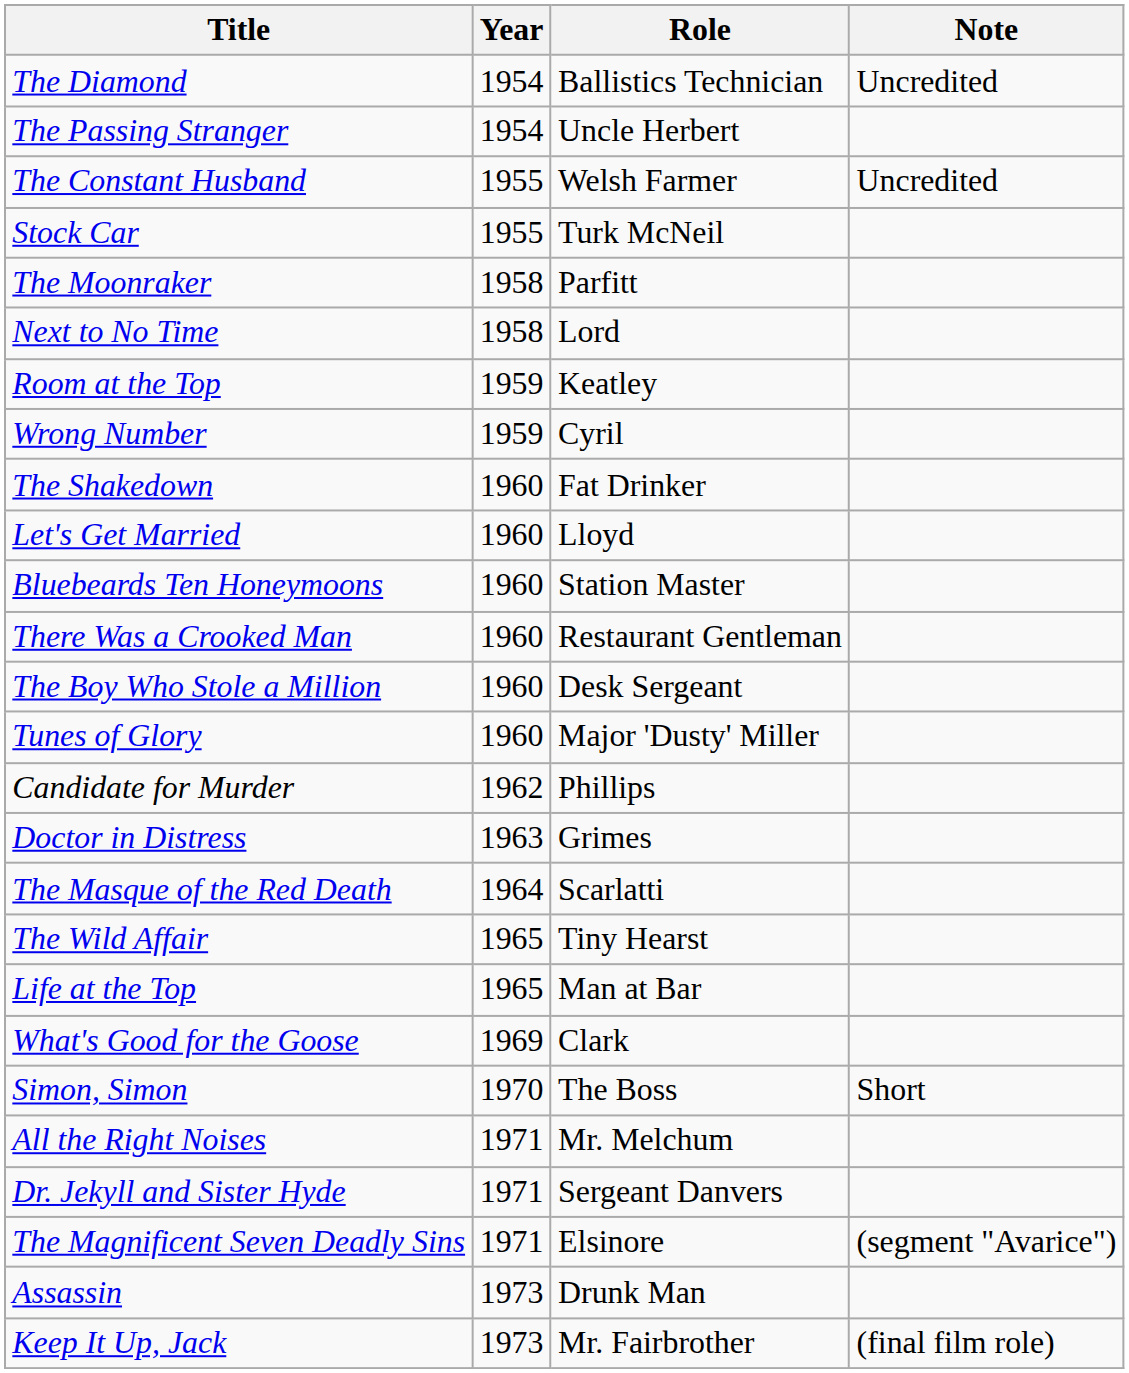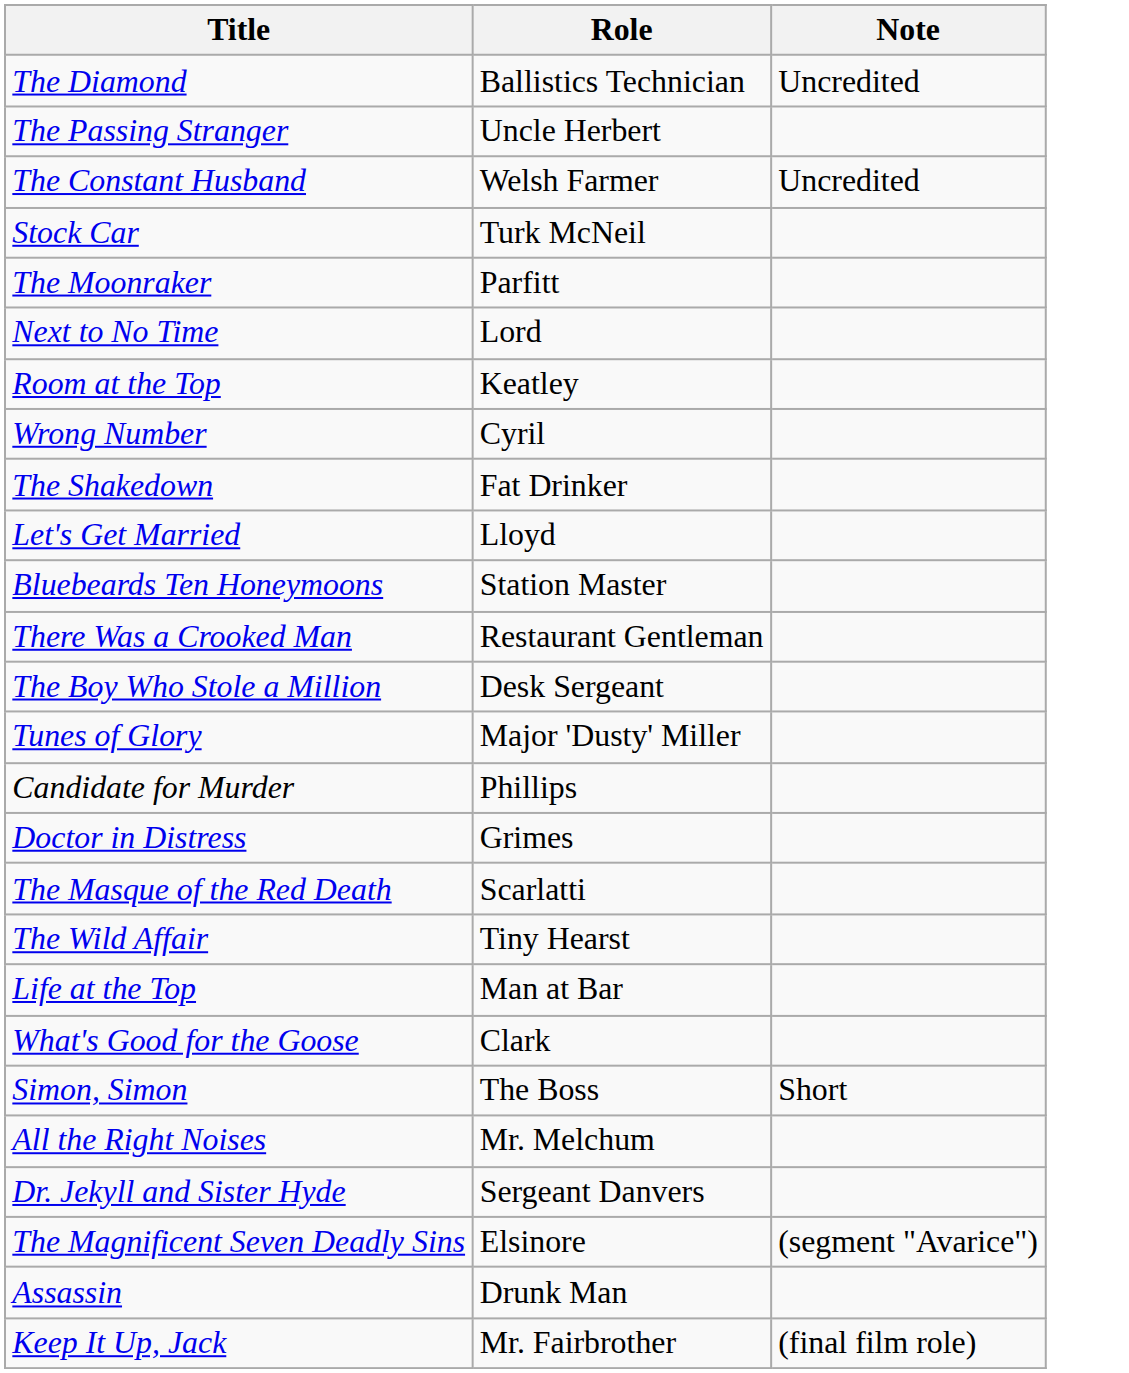 <table class=wikitable>
 <tr>
 <th>Title</th>
-<th>Year</th>
 <th>Role</th>
 <th>Note</th>
 </tr>
 <tr>
 <td><em><a href='#'>The Diamond</a></em></td>
-<td>1954</td>
 <td>Ballistics Technician</td>
 <td>Uncredited</td>
 </tr>
 <tr>
 <td><em><a href='#'>The Passing Stranger</a></em></td>
-<td>1954</td>
 <td>Uncle Herbert</td>
 <td></td>
 </tr>
 <tr>
 <td><em><a href='#'>The Constant Husband</a></em></td>
-<td>1955</td>
 <td>Welsh Farmer</td>
 <td>Uncredited</td>
 </tr>
 <tr>
 <td><em><a href='#'>Stock Car</a></em></td>
-<td>1955</td>
 <td>Turk McNeil</td>
 <td></td>
 </tr>
 <tr>
 <td><em><a href='#'>The Moonraker</a></em></td>
-<td>1958</td>
 <td>Parfitt</td>
 <td></td>
 </tr>
 <tr>
 <td><em><a href='#'>Next to No Time</a></em></td>
-<td>1958</td>
 <td>Lord</td>
 <td></td>
 </tr>
 <tr>
 <td><em><a href='#'>Room at the Top</a></em></td>
-<td>1959</td>
 <td>Keatley</td>
 <td></td>
 </tr>
 <tr>
 <td><em><a href='#'>Wrong Number</a></em></td>
-<td>1959</td>
 <td>Cyril</td>
 <td></td>
 </tr>
 <tr>
 <td><em><a href='#'>The Shakedown</a></em></td>
-<td>1960</td>
 <td>Fat Drinker</td>
 <td></td>
 </tr>
 <tr>
 <td><em><a href='#'>Let's Get Married</a></em></td>
-<td>1960</td>
 <td>Lloyd</td>
 <td></td>
 </tr>
 <tr>
 <td><em><a href='#'>Bluebeards Ten Honeymoons</a></em></td>
-<td>1960</td>
 <td>Station Master</td>
 <td></td>
 </tr>
 <tr>
 <td><em><a href='#'>There Was a Crooked Man</a></em></td>
-<td>1960</td>
 <td>Restaurant Gentleman</td>
 <td></td>
 </tr>
 <tr>
 <td><em><a href='#'>The Boy Who Stole a Million</a></em></td>
-<td>1960</td>
 <td>Desk Sergeant</td>
 <td></td>
 </tr>
 <tr>
 <td><em><a href='#'>Tunes of Glory</a></em></td>
-<td>1960</td>
 <td>Major 'Dusty' Miller</td>
 <td></td>
 </tr>
 <tr>
 <td><em>Candidate for Murder</em></td>
-<td>1962</td>
 <td>Phillips</td>
 <td></td>
 </tr>
 <tr>
 <td><em><a href='#'>Doctor in Distress</a></em></td>
-<td>1963</td>
 <td>Grimes</td>
 <td></td>
 </tr>
 <tr>
 <td><em><a href='#'>The Masque of the Red Death</a></em></td>
-<td>1964</td>
 <td>Scarlatti</td>
 <td></td>
 </tr>
 <tr>
 <td><em><a href='#'>The Wild Affair</a></em></td>
-<td>1965</td>
 <td>Tiny Hearst</td>
 <td></td>
 </tr>
 <tr>
 <td><em><a href='#'>Life at the Top</a></em></td>
-<td>1965</td>
 <td>Man at Bar</td>
 <td></td>
 </tr>
 <tr>
 <td><em><a href='#'>What's Good for the Goose</a></em></td>
-<td>1969</td>
 <td>Clark</td>
 <td></td>
 </tr>
 <tr>
 <td><em><a href='#'>Simon, Simon</a></em></td>
-<td>1970</td>
 <td>The Boss</td>
 <td>Short</td>
 </tr>
 <tr>
 <td><em><a href='#'>All the Right Noises</a></em></td>
-<td>1971</td>
 <td>Mr. Melchum</td>
 <td></td>
 </tr>
 <tr>
 <td><em><a href='#'>Dr. Jekyll and Sister Hyde</a></em></td>
-<td>1971</td>
 <td>Sergeant Danvers</td>
 <td></td>
 </tr>
 <tr>
 <td><em><a href='#'>The Magnificent Seven Deadly Sins</a></em></td>
-<td>1971</td>
 <td>Elsinore</td>
 <td>(segment "Avarice")</td>
 </tr>
 <tr>
 <td><em><a href='#'>Assassin</a></em></td>
-<td>1973</td>
 <td>Drunk Man</td>
 <td></td>
 </tr>
 <tr>
 <td><em><a href='#'>Keep It Up, Jack</a></em></td>
-<td>1973</td>
 <td>Mr. Fairbrother</td>
 <td>(final film role)</td>
 </tr>
 </table>
